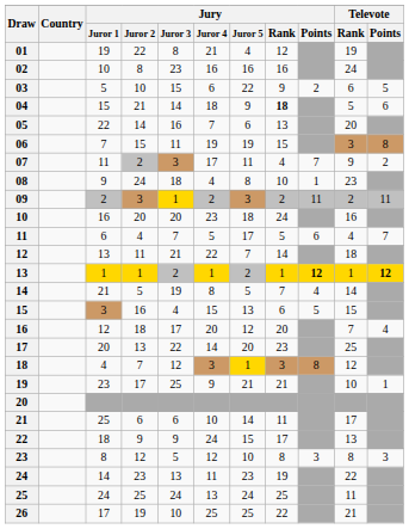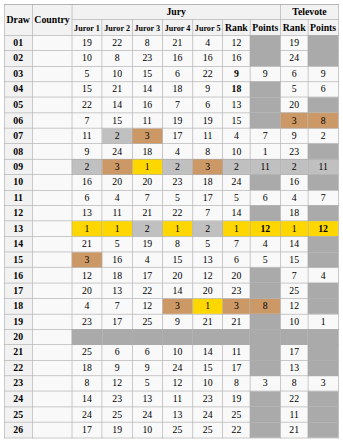 <table class="sortable wikitable collapsible plainrowheaders" style="text-align:center;">
 <tr>
 </tr>
 <tr>
 <th scope="col" rowspan="2">Draw</th>
 <th scope="col" rowspan="2">Country</th>
 <th scope="col" colspan="7">Jury</th>
 <th scope="col" colspan="2">Televote</th>
 </tr>
 <tr>
 <th scope="col"><small>Juror 1</small></th>
 <th scope="col"><small>Juror 2</small></th>
 <th scope="col"><small>Juror 3</small></th>
 <th scope="col"><small>Juror 4</small></th>
 <th scope="col"><small>Juror 5</small></th>
 <th scope="col">Rank</th>
 <th scope="col">Points</th>
 <th scope="col">Rank</th>
 <th scope="col">Points</th>
 </tr>
 <tr>
 <th scope="row" style="text-align:center;">01</th>
 <td style="text-align:left;"></td>
 <td>19</td>
 <td>22</td>
 <td>8</td>
 <td>21</td>
 <td>4</td>
 <td>12</td>
 <td style="background:#AAAAAA;"></td>
 <td>19</td>
 <td style="background:#AAAAAA;"></td>
 </tr>
 <tr>
 <th scope="row" style="text-align:center;">02</th>
 <td style="text-align:left;"></td>
 <td>10</td>
 <td>8</td>
 <td>23</td>
 <td>16</td>
 <td>16</td>
 <td>16</td>
 <td style="background:#AAAAAA;"></td>
 <td>24</td>
 <td style="background:#AAAAAA;"></td>
 </tr>
 <tr>
 <th scope="row" style="text-align:center;">03</th>
 <td style="text-align:left;"></td>
 <td>5</td>
 <td>10</td>
 <td>15</td>
 <td>6</td>
 <td>22</td>
+<td><strong>9</strong></td>
 <td>9</td>
-<td>2</td>
 <td>6</td>
-<td>5</td>
+<td>9</td>
 </tr>
 <tr>
 <th scope="row" style="text-align:center;">04</th>
 <td style="text-align:left;"></td>
 <td>15</td>
 <td>21</td>
 <td>14</td>
 <td>18</td>
 <td>9</td>
 <td><strong>18</strong></td>
 <td style="background:#AAAAAA;"></td>
 <td>5</td>
 <td>6</td>
 </tr>
 <tr>
 <th scope="row" style="text-align:center;">05</th>
 <td style="text-align:left;"></td>
 <td>22</td>
 <td>14</td>
 <td>16</td>
 <td>7</td>
 <td>6</td>
 <td>13</td>
 <td style="background:#AAAAAA;"></td>
 <td>20</td>
 <td style="background:#AAAAAA;"></td>
 </tr>
 <tr>
 <th scope="row" style="text-align:center;">06</th>
 <td style="text-align:left;"></td>
 <td>7</td>
 <td>15</td>
 <td>11</td>
 <td>19</td>
 <td>19</td>
 <td>15</td>
 <td style="background:#AAAAAA;"></td>
 <td style="background:#CC9966;">3</td>
 <td style="background:#CC9966;">8</td>
 </tr>
 <tr>
 <th scope="row" style="text-align:center;">07</th>
 <td style="text-align:left;"></td>
 <td>11</td>
 <td style="background:silver;">2</td>
 <td style="background:#CC9966;">3</td>
 <td>17</td>
 <td>11</td>
 <td>4</td>
 <td>7</td>
 <td>9</td>
 <td>2</td>
 </tr>
 <tr>
 <th scope="row" style="text-align:center;">08</th>
 <td style="text-align:left;"></td>
 <td>9</td>
 <td>24</td>
 <td>18</td>
 <td>4</td>
 <td>8</td>
 <td>10</td>
 <td>1</td>
 <td>23</td>
 <td style="background:#AAAAAA;"></td>
 </tr>
 <tr>
 <th scope="row" style="text-align:center;">09</th>
 <td style="text-align:left;"></td>
 <td style="background:silver;">2</td>
 <td style="background:#CC9966;">3</td>
 <td style="background:gold;">1</td>
 <td style="background:silver;">2</td>
 <td style="background:#CC9966;">3</td>
 <td style="background:silver;">2</td>
 <td style="background:silver;">11</td>
 <td style="background:silver;">2</td>
 <td style="background:silver;">11</td>
 </tr>
 <tr>
 <th scope="row" style="text-align:center;">10</th>
 <td style="text-align:left;"></td>
 <td>16</td>
 <td>20</td>
 <td>20</td>
 <td>23</td>
 <td>18</td>
 <td>24</td>
 <td style="background:#AAAAAA;"></td>
 <td>16</td>
 <td style="background:#AAAAAA;"></td>
 </tr>
 <tr>
 <th scope="row" style="text-align:center;">11</th>
 <td style="text-align:left;"></td>
 <td>6</td>
 <td>4</td>
 <td>7</td>
 <td>5</td>
 <td>17</td>
 <td>5</td>
 <td>6</td>
 <td>4</td>
 <td>7</td>
 </tr>
 <tr>
 <th scope="row" style="text-align:center;">12</th>
 <td style="text-align:left;"></td>
 <td>13</td>
 <td>11</td>
 <td>21</td>
 <td>22</td>
 <td>7</td>
 <td>14</td>
 <td style="background:#AAAAAA;"></td>
 <td>18</td>
 <td style="background:#AAAAAA;"></td>
 </tr>
 <tr>
 <th scope="row" style="text-align:center;">13</th>
 <td style="text-align:left;"></td>
 <td style="background:gold;">1</td>
 <td style="background:gold;">1</td>
 <td style="background:silver;">2</td>
 <td style="background:gold;">1</td>
 <td style="background:silver;">2</td>
 <td style="background:gold;">1</td>
 <td style="background:gold;"><strong>12</strong></td>
 <td style="background:gold;">1</td>
 <td style="background:gold;"><strong>12</strong></td>
 </tr>
 <tr>
 <th scope="row" style="text-align:center;">14</th>
 <td style="text-align:left;"></td>
 <td>21</td>
 <td>5</td>
 <td>19</td>
 <td>8</td>
 <td>5</td>
 <td>7</td>
 <td>4</td>
 <td>14</td>
 <td style="background:#AAAAAA;"></td>
 </tr>
 <tr>
 <th scope="row" style="text-align:center;">15</th>
 <td style="text-align:left;"></td>
 <td style="background:#CC9966;">3</td>
 <td>16</td>
 <td>4</td>
 <td>15</td>
 <td>13</td>
 <td>6</td>
 <td>5</td>
 <td>15</td>
 <td style="background:#AAAAAA;"></td>
 </tr>
 <tr>
 <th scope="row" style="text-align:center;">16</th>
 <td style="text-align:left;"></td>
 <td>12</td>
 <td>18</td>
 <td>17</td>
 <td>20</td>
 <td>12</td>
 <td>20</td>
 <td style="background:#AAAAAA;"></td>
 <td>7</td>
 <td>4</td>
 </tr>
 <tr>
 <th scope="row" style="text-align:center;">17</th>
 <td style="text-align:left;"></td>
 <td>20</td>
 <td>13</td>
 <td>22</td>
 <td>14</td>
 <td>20</td>
 <td>23</td>
 <td style="background:#AAAAAA;"></td>
 <td>25</td>
 <td style="background:#AAAAAA;"></td>
 </tr>
 <tr>
 <th scope="row" style="text-align:center;">18</th>
 <td style="text-align:left;"></td>
 <td>4</td>
 <td>7</td>
 <td>12</td>
 <td style="background:#CC9966;">3</td>
 <td style="background:gold;">1</td>
 <td style="background:#CC9966;">3</td>
 <td style="background:#CC9966;">8</td>
 <td>12</td>
 <td style="background:#AAAAAA;"></td>
 </tr>
 <tr>
 <th scope="row" style="text-align:center;">19</th>
 <td style="text-align:left;"></td>
 <td>23</td>
 <td>17</td>
 <td>25</td>
 <td>9</td>
 <td>21</td>
 <td>21</td>
 <td style="background:#AAAAAA;"></td>
 <td>10</td>
 <td>1</td>
 </tr>
 <tr class=sortbottom>
 <th scope="row" style="text-align:center;">20</th>
 <td style="text-align:left;"></td>
 <td style="background:#AAAAAA;"></td>
 <td style="background:#AAAAAA;"></td>
 <td style="background:#AAAAAA;"></td>
 <td style="background:#AAAAAA;"></td>
 <td style="background:#AAAAAA;"></td>
 <td style="background:#AAAAAA;"></td>
 <td style="background:#AAAAAA;"></td>
 <td style="background:#AAAAAA;"></td>
 <td style="background:#AAAAAA;"></td>
 </tr>
 <tr>
 <th scope="row" style="text-align:center;">21</th>
 <td style="text-align:left;"></td>
 <td>25</td>
 <td>6</td>
 <td>6</td>
 <td>10</td>
 <td>14</td>
 <td>11</td>
 <td style="background:#AAAAAA;"></td>
 <td>17</td>
 <td style="background:#AAAAAA;"></td>
 </tr>
 <tr>
 <th scope="row" style="text-align:center;">22</th>
 <td style="text-align:left;"></td>
 <td>18</td>
 <td>9</td>
 <td>9</td>
 <td>24</td>
 <td>15</td>
 <td>17</td>
 <td style="background:#AAAAAA;"></td>
 <td>13</td>
 <td style="background:#AAAAAA;"></td>
 </tr>
 <tr>
 <th scope="row" style="text-align:center;">23</th>
 <td style="text-align:left;"></td>
 <td>8</td>
 <td>12</td>
 <td>5</td>
 <td>12</td>
 <td>10</td>
 <td>8</td>
 <td>3</td>
 <td>8</td>
 <td>3</td>
 </tr>
 <tr>
 <th scope="row" style="text-align:center;">24</th>
 <td style="text-align:left;"></td>
 <td>14</td>
 <td>23</td>
 <td>13</td>
 <td>11</td>
 <td>23</td>
 <td>19</td>
 <td style="background:#AAAAAA;"></td>
 <td>22</td>
 <td style="background:#AAAAAA;"></td>
 </tr>
 <tr>
 <th scope="row" style="text-align:center;">25</th>
 <td style="text-align:left;"></td>
 <td>24</td>
 <td>25</td>
 <td>24</td>
 <td>13</td>
 <td>24</td>
 <td>25</td>
 <td style="background:#AAAAAA;"></td>
 <td>11</td>
 <td style="background:#AAAAAA;"></td>
 </tr>
 <tr>
 <th scope="row" style="text-align:center;">26</th>
 <td style="text-align:left;"></td>
 <td>17</td>
 <td>19</td>
 <td>10</td>
 <td>25</td>
 <td>25</td>
 <td>22</td>
 <td style="background:#AAAAAA;"></td>
 <td>21</td>
 <td style="background:#AAAAAA;"></td>
 </tr>
 </table>
